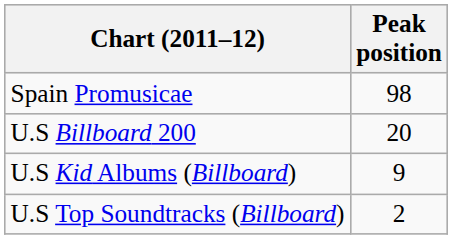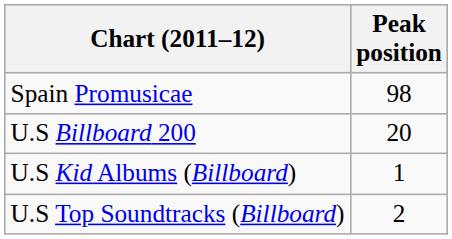 <table class="wikitable">
 <tr>
 <th style="text-align:center;">Chart (2011–12)</th>
 <th style="text-align:center;">Peak<br>position</th>
 </tr>
 <tr>
 <td align="left">Spain <a href='#'>Promusicae</a></td>
 <td style="text-align:center;">98</td>
 </tr>
 <tr>
 <td align="left">U.S <a href='#'><em>Billboard</em> 200</a></td>
 <td style="text-align:center;">20</td>
 </tr>
 <tr>
 <td align="left">U.S <a href='#'><em>Kid</em> Albums</a> (<a href='#'><em>Billboard</em></a>)</td>
-<td style="text-align:center;">9</td>
+<td style="text-align:center;">1</td>
 </tr>
 <tr>
 <td align="left">U.S <a href='#'>Top Soundtracks</a> (<a href='#'><em>Billboard</em></a>)</td>
 <td style="text-align:center;">2</td>
 </tr>
 </table>
